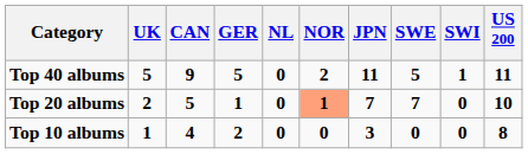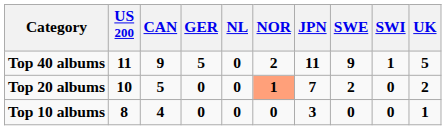 <table class="wikitable">
 <tr>
 <th>Category</th>
-<th width="25"><a href='#'>UK</a></th>
+<th width="25"><a href='#'>US</a><br><sup><a href='#'>200</a></sup></th>
 <th width="25"><a href='#'>CAN</a></th>
 <th width="25"><a href='#'>GER</a></th>
 <th width="25"><a href='#'>NL</a></th>
 <th width="25"><a href='#'>NOR</a></th>
 <th width="25"><a href='#'>JPN</a></th>
 <th width="25"><a href='#'>SWE</a></th>
 <th width="25"><a href='#'>SWI</a></th>
-<th width="25"><a href='#'>US</a><br><sup><a href='#'>200</a></sup></th>
+<th width="25"><a href='#'>UK</a></th>
 </tr>
 <tr style="text-align:center;">
 <td><strong>Top 40 albums</strong></td>
-<td><strong>5</strong></td>
+<td><strong>11</strong></td>
 <td><strong>9</strong></td>
 <td><strong>5</strong></td>
 <td><strong>0</strong></td>
 <td><strong>2</strong></td>
 <td><strong>11</strong></td>
+<td><strong>9</strong></td>
+<td><strong>1</strong></td>
 <td><strong>5</strong></td>
-<td><strong>1</strong></td>
-<td><strong>11</strong></td>
 </tr>
 <tr style="text-align:center;">
 <td><strong>Top 20 albums</strong></td>
-<td><strong>2</strong></td>
+<td><strong>10</strong></td>
 <td><strong>5</strong></td>
-<td><strong>1</strong></td>
+<td><strong>0</strong></td>
 <td><strong>0</strong></td>
 <td style="background: lightsalmon;"><strong>1</strong></td>
 <td><strong>7</strong></td>
-<td><strong>7</strong></td>
+<td><strong>2</strong></td>
 <td><strong>0</strong></td>
-<td><strong>10</strong></td>
+<td><strong>2</strong></td>
 </tr>
 <tr style="text-align:center;">
 <td><strong>Top 10 albums</strong></td>
-<td><strong>1</strong></td>
+<td><strong>8</strong></td>
 <td><strong>4</strong></td>
-<td><strong>2</strong></td>
+<td><strong>0</strong></td>
 <td><strong>0</strong></td>
 <td><strong>0</strong></td>
 <td><strong>3</strong></td>
 <td><strong>0</strong></td>
 <td><strong>0</strong></td>
-<td><strong>8</strong></td>
+<td><strong>1</strong></td>
 </tr>
 </table>
